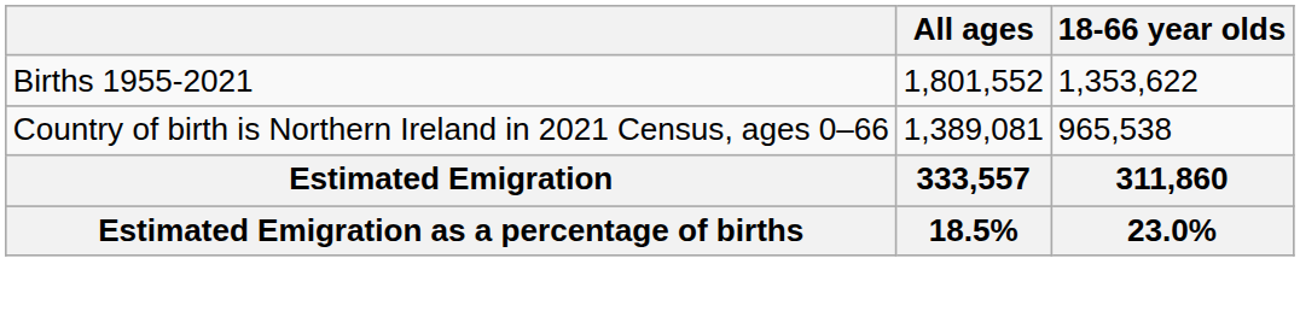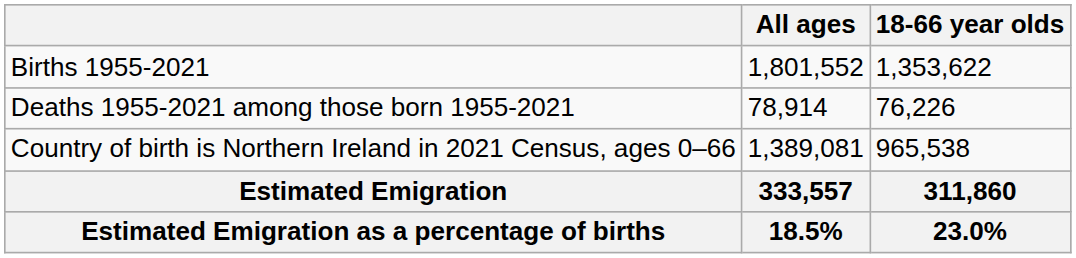 <table class="wikitable defaultcenter">
 <tr>
 <th></th>
 <th>All ages</th>
 <th>18-66 year olds</th>
 </tr>
 <tr>
 <td>Births 1955-2021</td>
 <td>1,801,552</td>
 <td>1,353,622</td>
+</tr>
+<tr>
+<td>Deaths 1955-2021 among those born 1955-2021</td>
+<td>78,914</td>
+<td>76,226</td>
 </tr>
 <tr>
 <td>Country of birth is Northern Ireland in 2021 Census, ages 0–66</td>
 <td>1,389,081</td>
 <td>965,538</td>
 </tr>
 <tr>
 <th>Estimated Emigration</th>
 <th>333,557</th>
 <th>311,860</th>
 </tr>
 <tr>
 <th>Estimated Emigration as a percentage of births</th>
 <th>18.5%</th>
 <th>23.0%</th>
 </tr>
 </table>
